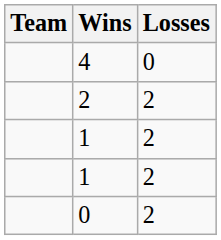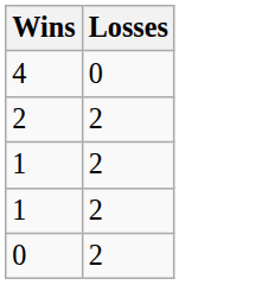 <table class=wikitable>
 <tr>
-<th>Team</th>
 <th>Wins</th>
 <th>Losses</th>
 </tr>
 <tr>
-<td><strong></strong></td>
 <td>4</td>
 <td>0</td>
 </tr>
 <tr>
-<td></td>
 <td>2</td>
 <td>2</td>
 </tr>
 <tr>
-<td></td>
 <td>1</td>
 <td>2</td>
 </tr>
 <tr>
-<td></td>
 <td>1</td>
 <td>2</td>
 </tr>
 <tr>
-<td></td>
 <td>0</td>
 <td>2</td>
 </tr>
 </table>
